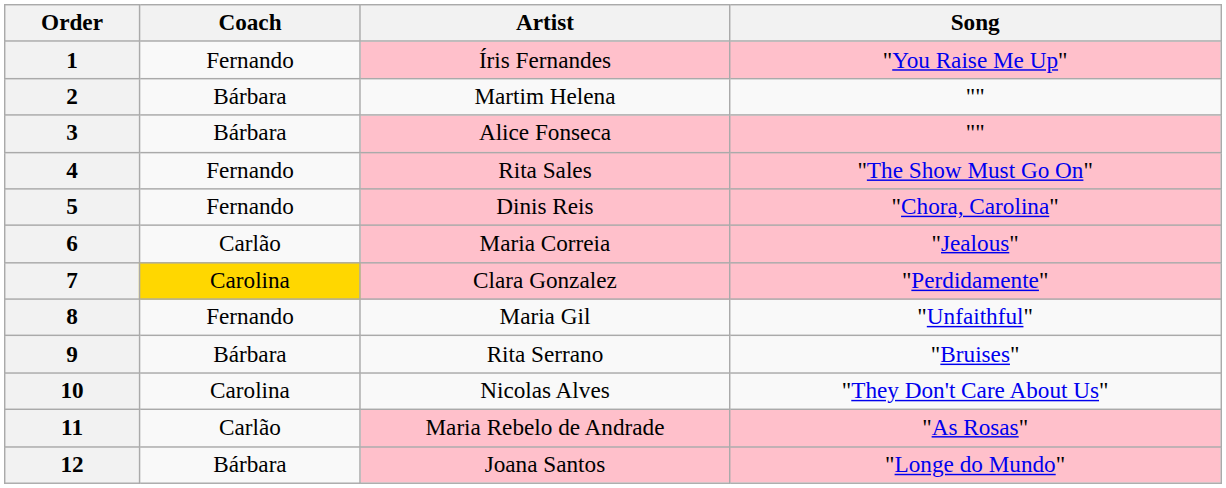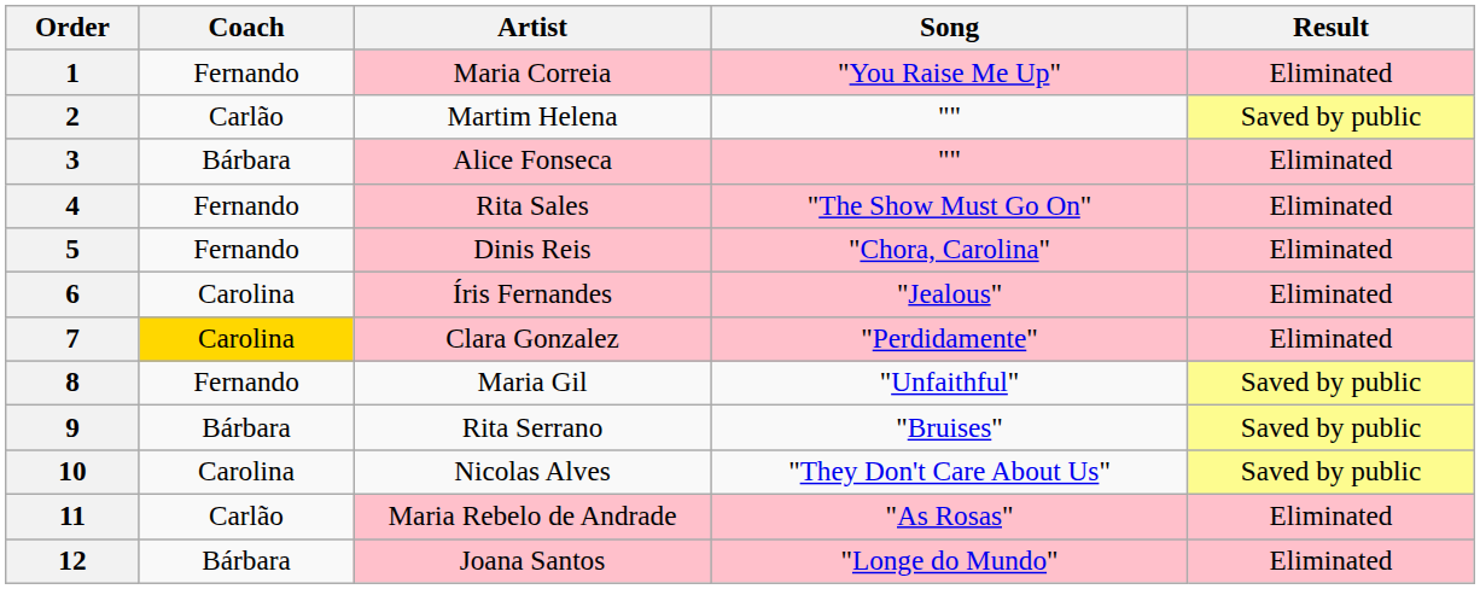 <table class="wikitable" style="text-align:center; width:95%">
 <tr>
 <th style="width:05%">Order</th>
 <th style="width:09%">Coach</th>
 <th style="width:15%">Artist</th>
 <th style="width:20%">Song</th>
+<th style="width:12%">Result</th>
 </tr>
 <tr>
 <th>1</th>
 <td>Fernando</td>
-<td style="background:pink">Íris Fernandes</td>
+<td style="background:pink">Maria Correia</td>
 <td style="background:pink">"<a href='#'>You Raise Me Up</a>"</td>
+<td style="background:pink">Eliminated</td>
 </tr>
 <tr>
 <th>2</th>
-<td>Bárbara</td>
+<td>Carlão</td>
 <td>Martim Helena</td>
 <td>""</td>
+<td style="background:#fdfc8f">Saved by public</td>
 </tr>
 <tr>
 <th>3</th>
 <td>Bárbara</td>
 <td style="background:pink">Alice Fonseca</td>
 <td style="background:pink">""</td>
+<td style="background:pink">Eliminated</td>
 </tr>
 <tr>
 <th>4</th>
 <td>Fernando</td>
 <td style="background:pink">Rita Sales</td>
 <td style="background:pink">"<a href='#'>The Show Must Go On</a>"</td>
+<td style="background:pink">Eliminated</td>
 </tr>
 <tr>
 <th>5</th>
 <td>Fernando</td>
 <td style="background:pink">Dinis Reis</td>
 <td style="background:pink">"<a href='#'>Chora, Carolina</a>"</td>
+<td style="background:pink">Eliminated</td>
 </tr>
 <tr>
 <th>6</th>
-<td>Carlão</td>
-<td style="background:pink">Maria Correia</td>
+<td>Carolina</td>
+<td style="background:pink">Íris Fernandes</td>
 <td style="background:pink">"<a href='#'>Jealous</a>"</td>
+<td style="background:pink">Eliminated</td>
 </tr>
 <tr>
 <th>7</th>
 <td style="background: gold;">Carolina</td>
 <td style="background:pink">Clara Gonzalez</td>
 <td style="background:pink">"<a href='#'>Perdidamente</a>"</td>
+<td style="background:pink">Eliminated</td>
 </tr>
 <tr>
 <th>8</th>
 <td>Fernando</td>
 <td>Maria Gil</td>
 <td>"<a href='#'>Unfaithful</a>"</td>
+<td style="background:#fdfc8f">Saved by public</td>
 </tr>
 <tr>
 <th>9</th>
 <td>Bárbara</td>
 <td>Rita Serrano</td>
 <td>"<a href='#'>Bruises</a>"</td>
+<td style="background:#fdfc8f">Saved by public</td>
 </tr>
 <tr>
 <th>10</th>
 <td>Carolina</td>
 <td>Nicolas Alves</td>
 <td>"<a href='#'>They Don't Care About Us</a>"</td>
+<td style="background:#fdfc8f">Saved by public</td>
 </tr>
 <tr>
 <th>11</th>
 <td>Carlão</td>
 <td style="background:pink">Maria Rebelo de Andrade</td>
 <td style="background:pink">"<a href='#'>As Rosas</a>"</td>
+<td style="background:pink">Eliminated</td>
 </tr>
 <tr>
 <th>12</th>
 <td>Bárbara</td>
 <td style="background:pink">Joana Santos</td>
 <td style="background:pink">"<a href='#'>Longe do Mundo</a>"</td>
+<td style="background:pink">Eliminated</td>
 </tr>
 </table>
